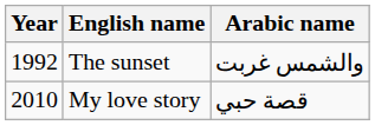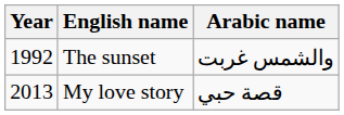 <table class="wikitable">
 <tr>
 <th>Year</th>
 <th>English name</th>
 <th>Arabic name</th>
 </tr>
 <tr>
 <td>1992</td>
 <td>The sunset</td>
 <td>والشمس غربت</td>
 </tr>
 <tr>
-<td>2010</td>
+<td>2013</td>
 <td>My love story</td>
 <td>قصة حبي</td>
 </tr>
 </table>
